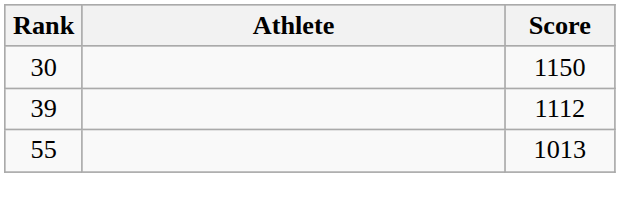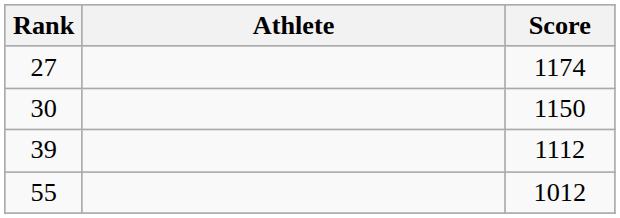 <table class=wikitable style="text-align:center">
 <tr>
 <th width=40>Rank</th>
 <th width=250>Athlete</th>
 <th width=60>Score</th>
+</tr>
+<tr>
+<td>27</td>
+<td align=left></td>
+<td>1174</td>
 </tr>
 <tr>
 <td>30</td>
 <td align=left></td>
 <td>1150</td>
 </tr>
 <tr>
 <td>39</td>
 <td align=left></td>
 <td>1112</td>
 </tr>
 <tr>
 <td>55</td>
 <td align=left></td>
-<td>1013</td>
+<td>1012</td>
 </tr>
 </table>
